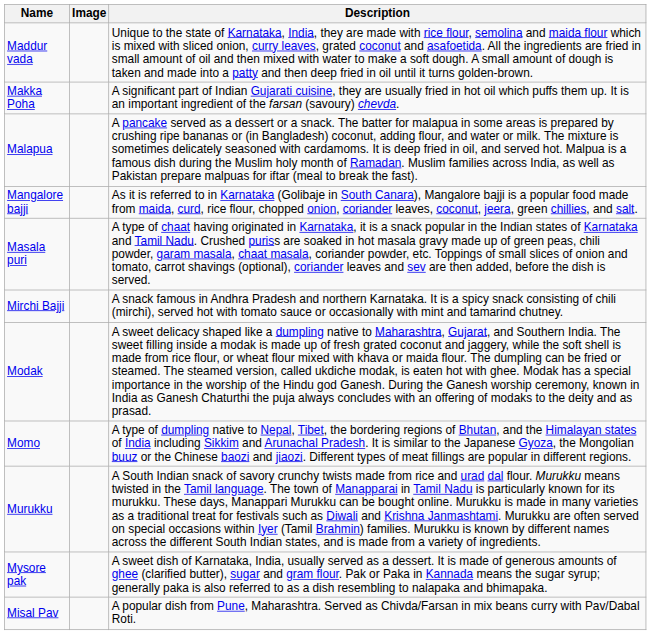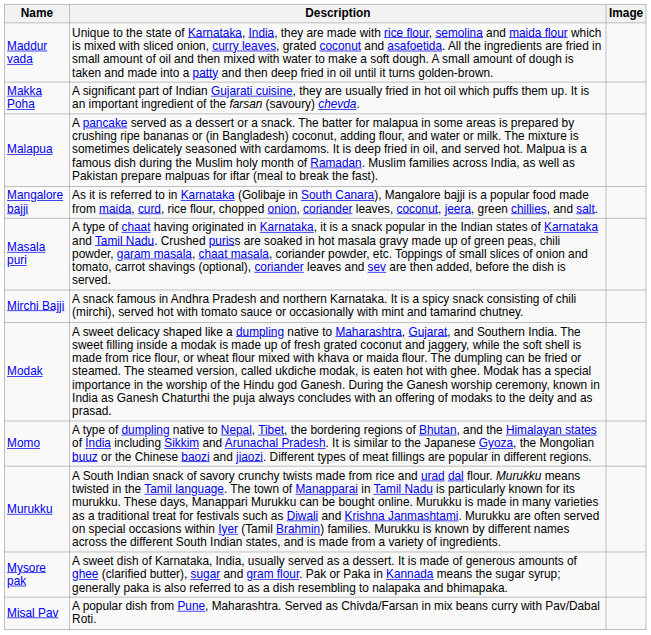 <table class="wikitable">
 <tr>
 <th>Name</th>
+<th>Description</th>
 <th>Image</th>
-<th>Description</th>
 </tr>
 <tr>
 <td><a href='#'>Maddur vada</a></td>
+<td>Unique to the state of <a href='#'>Karnataka</a>, <a href='#'>India</a>, they are made with <a href='#'>rice flour</a>, <a href='#'>semolina</a> and <a href='#'>maida flour</a> which is mixed with sliced onion, <a href='#'>curry leaves</a>, grated <a href='#'>coconut</a> and <a href='#'>asafoetida</a>. All the ingredients are fried in small amount of oil and then mixed with water to make a soft dough. A small amount of dough is taken and made into a <a href='#'>patty</a> and then deep fried in oil until it turns golden-brown.</td>
 <td></td>
-<td>Unique to the state of <a href='#'>Karnataka</a>, <a href='#'>India</a>, they are made with <a href='#'>rice flour</a>, <a href='#'>semolina</a> and <a href='#'>maida flour</a> which is mixed with sliced onion, <a href='#'>curry leaves</a>, grated <a href='#'>coconut</a> and <a href='#'>asafoetida</a>. All the ingredients are fried in small amount of oil and then mixed with water to make a soft dough. A small amount of dough is taken and made into a <a href='#'>patty</a> and then deep fried in oil until it turns golden-brown.</td>
 </tr>
 <tr>
 <td><a href='#'>Makka Poha</a></td>
+<td>A significant part of Indian <a href='#'>Gujarati cuisine</a>, they are usually fried in hot oil which puffs them up. It is an important ingredient of the <em>farsan</em> (savoury) <em><a href='#'>chevda</a></em>.</td>
 <td></td>
-<td>A significant part of Indian <a href='#'>Gujarati cuisine</a>, they are usually fried in hot oil which puffs them up. It is an important ingredient of the <em>farsan</em> (savoury) <em><a href='#'>chevda</a></em>.</td>
 </tr>
 <tr>
 <td><a href='#'>Malapua</a></td>
+<td>A <a href='#'>pancake</a> served as a dessert or a snack. The batter for malapua in some areas is prepared by crushing ripe bananas or (in Bangladesh) coconut, adding flour, and water or milk. The mixture is sometimes delicately seasoned with cardamoms. It is deep fried in oil, and served hot. Malpua is a famous dish during the Muslim holy month of <a href='#'>Ramadan</a>. Muslim families across India, as well as Pakistan prepare malpuas for iftar (meal to break the fast).</td>
 <td></td>
-<td>A <a href='#'>pancake</a> served as a dessert or a snack. The batter for malapua in some areas is prepared by crushing ripe bananas or (in Bangladesh) coconut, adding flour, and water or milk. The mixture is sometimes delicately seasoned with cardamoms. It is deep fried in oil, and served hot. Malpua is a famous dish during the Muslim holy month of <a href='#'>Ramadan</a>. Muslim families across India, as well as Pakistan prepare malpuas for iftar (meal to break the fast).</td>
 </tr>
 <tr>
 <td><a href='#'>Mangalore bajji</a></td>
+<td>As it is referred to in <a href='#'>Karnataka</a> (Golibaje in <a href='#'>South Canara</a>), Mangalore bajji is a popular food made from <a href='#'>maida</a>, <a href='#'>curd</a>, rice flour, chopped <a href='#'>onion</a>, <a href='#'>coriander</a> leaves, <a href='#'>coconut</a>, <a href='#'>jeera</a>, green <a href='#'>chillies</a>, and <a href='#'>salt</a>.</td>
 <td></td>
-<td>As it is referred to in <a href='#'>Karnataka</a> (Golibaje in <a href='#'>South Canara</a>), Mangalore bajji is a popular food made from <a href='#'>maida</a>, <a href='#'>curd</a>, rice flour, chopped <a href='#'>onion</a>, <a href='#'>coriander</a> leaves, <a href='#'>coconut</a>, <a href='#'>jeera</a>, green <a href='#'>chillies</a>, and <a href='#'>salt</a>.</td>
 </tr>
 <tr>
 <td><a href='#'>Masala puri</a></td>
+<td>A type of <a href='#'>chaat</a> having originated in <a href='#'>Karnataka</a>, it is a snack popular in the Indian states of <a href='#'>Karnataka</a> and <a href='#'>Tamil Nadu</a>. Crushed <a href='#'>puris</a>s are soaked in hot masala gravy made up of green peas, chili powder, <a href='#'>garam masala</a>, <a href='#'>chaat masala</a>, coriander powder, etc. Toppings of small slices of onion and tomato, carrot shavings (optional), <a href='#'>coriander</a> leaves and <a href='#'>sev</a> are then added, before the dish is served.</td>
 <td></td>
-<td>A type of <a href='#'>chaat</a> having originated in <a href='#'>Karnataka</a>, it is a snack popular in the Indian states of <a href='#'>Karnataka</a> and <a href='#'>Tamil Nadu</a>. Crushed <a href='#'>puris</a>s are soaked in hot masala gravy made up of green peas, chili powder, <a href='#'>garam masala</a>, <a href='#'>chaat masala</a>, coriander powder, etc. Toppings of small slices of onion and tomato, carrot shavings (optional), <a href='#'>coriander</a> leaves and <a href='#'>sev</a> are then added, before the dish is served.</td>
 </tr>
 <tr>
 <td><a href='#'>Mirchi Bajji</a></td>
+<td>A snack famous in Andhra Pradesh and northern Karnataka. It is a spicy snack consisting of chili (mirchi), served hot with tomato sauce or occasionally with mint and tamarind chutney.</td>
 <td></td>
-<td>A snack famous in Andhra Pradesh and northern Karnataka. It is a spicy snack consisting of chili (mirchi), served hot with tomato sauce or occasionally with mint and tamarind chutney.</td>
 </tr>
 <tr>
 <td><a href='#'>Modak</a></td>
+<td>A sweet delicacy shaped like a <a href='#'>dumpling</a> native to <a href='#'>Maharashtra</a>, <a href='#'>Gujarat</a>, and Southern India.  The sweet filling inside a modak is made up of fresh grated coconut and jaggery, while the soft shell is made from rice flour, or wheat flour mixed with khava or maida flour. The dumpling can be fried or steamed. The steamed version, called ukdiche modak, is eaten hot with ghee. Modak has a special importance in the worship of the Hindu god Ganesh. During the Ganesh worship ceremony, known in India as Ganesh Chaturthi the puja always concludes with an offering of modaks to the deity and as prasad.</td>
 <td></td>
-<td>A sweet delicacy shaped like a <a href='#'>dumpling</a> native to <a href='#'>Maharashtra</a>, <a href='#'>Gujarat</a>, and Southern India.  The sweet filling inside a modak is made up of fresh grated coconut and jaggery, while the soft shell is made from rice flour, or wheat flour mixed with khava or maida flour. The dumpling can be fried or steamed. The steamed version, called ukdiche modak, is eaten hot with ghee. Modak has a special importance in the worship of the Hindu god Ganesh. During the Ganesh worship ceremony, known in India as Ganesh Chaturthi the puja always concludes with an offering of modaks to the deity and as prasad.</td>
 </tr>
 <tr>
 <td><a href='#'>Momo</a></td>
+<td>A type of <a href='#'>dumpling</a> native to <a href='#'>Nepal</a>, <a href='#'>Tibet</a>,  the bordering regions of <a href='#'>Bhutan</a>, and the <a href='#'>Himalayan states</a> of <a href='#'>India</a> including <a href='#'>Sikkim</a> and <a href='#'>Arunachal Pradesh</a>. It is similar to the Japanese <a href='#'>Gyoza</a>, the Mongolian <a href='#'>buuz</a> or the Chinese <a href='#'>baozi</a> and <a href='#'>jiaozi</a>. Different types of meat fillings are popular in different regions.</td>
 <td></td>
-<td>A type of <a href='#'>dumpling</a> native to <a href='#'>Nepal</a>, <a href='#'>Tibet</a>,  the bordering regions of <a href='#'>Bhutan</a>, and the <a href='#'>Himalayan states</a> of <a href='#'>India</a> including <a href='#'>Sikkim</a> and <a href='#'>Arunachal Pradesh</a>. It is similar to the Japanese <a href='#'>Gyoza</a>, the Mongolian <a href='#'>buuz</a> or the Chinese <a href='#'>baozi</a> and <a href='#'>jiaozi</a>. Different types of meat fillings are popular in different regions.</td>
 </tr>
 <tr>
 <td><a href='#'>Murukku</a></td>
+<td>A South Indian snack of savory crunchy twists made from rice and <a href='#'>urad</a> <a href='#'>dal</a> flour. <em>Murukku</em> means twisted in the <a href='#'>Tamil language</a>. The town of <a href='#'>Manapparai</a> in <a href='#'>Tamil Nadu</a> is particularly known for its murukku. These days, Manappari Murukku can be bought online. Murukku is made in many varieties as a traditional treat for festivals such as <a href='#'>Diwali</a> and <a href='#'>Krishna Janmashtami</a>.  Murukku are often served on special occasions within <a href='#'>Iyer</a> (Tamil <a href='#'>Brahmin</a>) families. Murukku is known by different names across the different South Indian states, and is made from a variety of ingredients.</td>
 <td></td>
-<td>A South Indian snack of savory crunchy twists made from rice and <a href='#'>urad</a> <a href='#'>dal</a> flour. <em>Murukku</em> means twisted in the <a href='#'>Tamil language</a>. The town of <a href='#'>Manapparai</a> in <a href='#'>Tamil Nadu</a> is particularly known for its murukku. These days, Manappari Murukku can be bought online. Murukku is made in many varieties as a traditional treat for festivals such as <a href='#'>Diwali</a> and <a href='#'>Krishna Janmashtami</a>.  Murukku are often served on special occasions within <a href='#'>Iyer</a> (Tamil <a href='#'>Brahmin</a>) families. Murukku is known by different names across the different South Indian states, and is made from a variety of ingredients.</td>
 </tr>
 <tr>
 <td><a href='#'>Mysore pak</a></td>
+<td>A sweet dish of Karnataka, India, usually served as a dessert. It is made of generous amounts of <a href='#'>ghee</a> (clarified butter), <a href='#'>sugar</a> and <a href='#'>gram flour</a>. Pak or Paka in <a href='#'>Kannada</a> means the sugar syrup; generally paka is also referred to as a dish resembling to nalapaka and bhimapaka.</td>
 <td></td>
-<td>A sweet dish of Karnataka, India, usually served as a dessert. It is made of generous amounts of <a href='#'>ghee</a> (clarified butter), <a href='#'>sugar</a> and <a href='#'>gram flour</a>. Pak or Paka in <a href='#'>Kannada</a> means the sugar syrup; generally paka is also referred to as a dish resembling to nalapaka and bhimapaka.</td>
 </tr>
 <tr>
 <td><a href='#'>Misal Pav</a></td>
+<td>A popular dish from <a href='#'>Pune</a>, Maharashtra. Served as Chivda/Farsan in mix beans curry with Pav/Dabal Roti.</td>
 <td></td>
-<td>A popular dish from <a href='#'>Pune</a>, Maharashtra. Served as Chivda/Farsan in mix beans curry with Pav/Dabal Roti.</td>
 </tr>
 </table>
